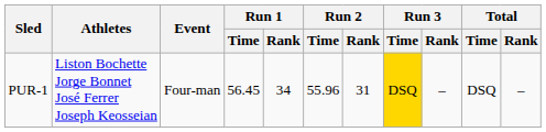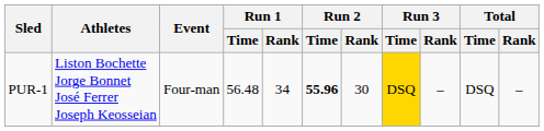 <table class="wikitable" style="font-size:90%;">
 <tr>
 <th rowspan="2">Sled</th>
 <th rowspan="2">Athletes</th>
 <th rowspan="2">Event</th>
 <th colspan="2">Run 1</th>
 <th colspan="2">Run 2</th>
 <th colspan="2">Run 3</th>
 <th colspan="2">Total</th>
 </tr>
 <tr>
 <th>Time</th>
 <th>Rank</th>
 <th>Time</th>
 <th>Rank</th>
 <th>Time</th>
 <th>Rank</th>
 <th>Time</th>
 <th>Rank</th>
 </tr>
 <tr>
 <td style="text-align:center;">PUR-1</td>
 <td><a href='#'>Liston Bochette</a><br><a href='#'>Jorge Bonnet</a><br><a href='#'>José Ferrer</a><br><a href='#'>Joseph Keosseian</a></td>
 <td>Four-man</td>
-<td style="text-align:center;">56.45</td>
+<td style="text-align:center;">56.48</td>
 <td style="text-align:center;">34</td>
-<td style="text-align:center;">55.96</td>
-<td style="text-align:center;">31</td>
+<td style="text-align:center;"><strong>55.96</strong></td>
+<td style="text-align:center;">30</td>
 <td style="background: gold; text-align:center;">DSQ</td>
 <td style="text-align:center;">–</td>
 <td style="text-align:center;">DSQ</td>
 <td style="text-align:center;">–</td>
 </tr>
 </table>
